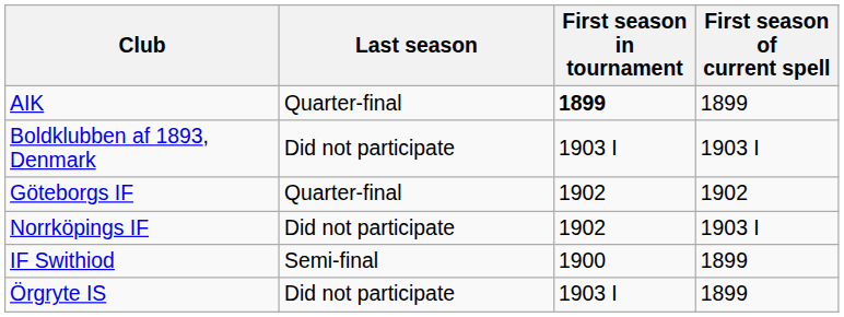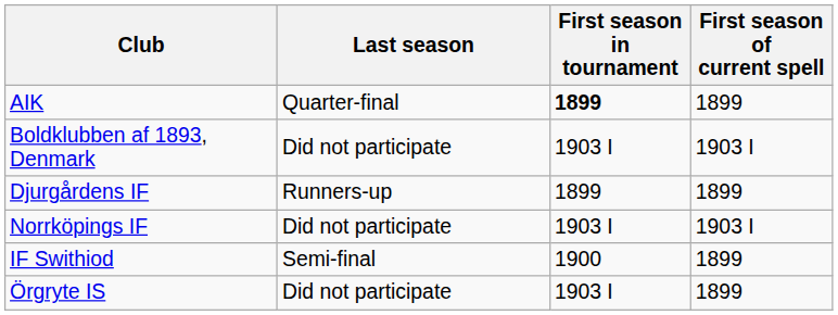 <table class="wikitable">
 <tr>
 <th style="width: 200px;">Club</th>
 <th style="width: 200px;">Last season</th>
 <th style="width: 100px;">First season<br>in tournament</th>
 <th style="width: 100px;">First season of<br>current spell</th>
 </tr>
 <tr>
 <td><a href='#'>AIK</a></td>
 <td>Quarter-final</td>
 <td><strong>1899</strong></td>
 <td>1899</td>
 </tr>
 <tr>
 <td><a href='#'>Boldklubben af 1893</a>, <a href='#'>Denmark</a></td>
 <td>Did not participate</td>
 <td>1903 I</td>
 <td>1903 I</td>
 </tr>
 <tr>
-<td><a href='#'>Göteborgs IF</a></td>
-<td>Quarter-final</td>
-<td>1902</td>
-<td>1902</td>
+<td><a href='#'>Djurgårdens IF</a></td>
+<td>Runners-up</td>
+<td>1899</td>
+<td>1899</td>
 </tr>
 <tr>
 <td><a href='#'>Norrköpings IF</a></td>
 <td>Did not participate</td>
-<td>1902</td>
+<td>1903 I</td>
 <td>1903 I</td>
 </tr>
 <tr>
 <td><a href='#'>IF Swithiod</a></td>
 <td>Semi-final</td>
 <td>1900</td>
 <td>1899</td>
 </tr>
 <tr>
 <td><a href='#'>Örgryte IS</a></td>
 <td>Did not participate</td>
 <td>1903 I</td>
 <td>1899</td>
 </tr>
 </table>
